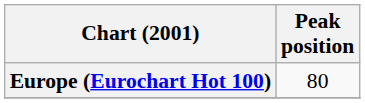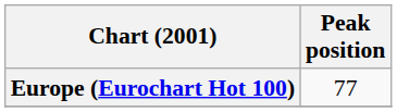 <table class="wikitable sortable plainrowheaders" style="text-align:center">
 <tr>
 <th>Chart (2001)</th>
 <th>Peak<br>position</th>
 </tr>
 <tr>
 <th scope="row">Europe (<a href='#'>Eurochart Hot 100</a>)</th>
-<td>80</td>
+<td>77</td>
 </tr>
 <tr>
 </tr>
 <tr>
 </tr>
 <tr>
 </tr>
 <tr>
 </tr>
 <tr>
 </tr>
 <tr>
 </tr>
 </table>
